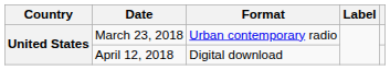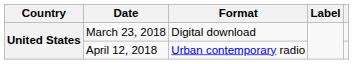 <table class="wikitable plainrowheaders">
 <tr>
 <th scope="col">Country</th>
 <th scope="col">Date</th>
 <th scope="col">Format</th>
 <th scope="col">Label</th>
 <th scope="col"></th>
 </tr>
 <tr>
 <th scope="row" rowspan="2">United States</th>
 <td>March 23, 2018</td>
-<td><a href='#'>Urban contemporary</a> radio</td>
+<td>Digital download</td>
 <td rowspan="2"></td>
 <td></td>
 </tr>
 <tr>
 <td>April 12, 2018</td>
-<td>Digital download</td>
+<td><a href='#'>Urban contemporary</a> radio</td>
 <td></td>
 </tr>
 </table>
